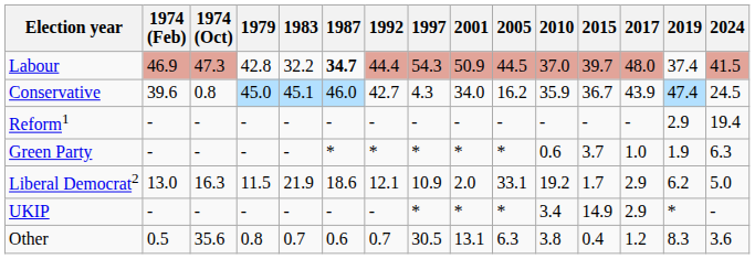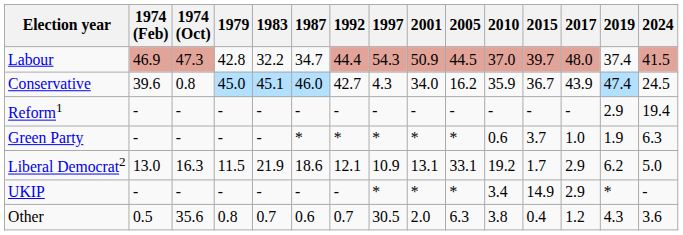 <table class="wikitable">
 <tr>
 <th>Election year</th>
 <th>1974<br>(Feb)</th>
 <th>1974<br>(Oct)</th>
 <th>1979</th>
 <th>1983</th>
 <th>1987</th>
 <th>1992</th>
 <th>1997</th>
 <th>2001</th>
 <th>2005</th>
 <th>2010</th>
 <th>2015</th>
 <th>2017</th>
 <th>2019</th>
 <th>2024</th>
 </tr>
 <tr>
 <td><a href='#'>Labour</a></td>
 <td style="background-color:#e2a499;">46.9</td>
 <td style="background-color:#e2a499;">47.3</td>
 <td>42.8</td>
 <td>32.2</td>
-<td><strong>34.7</strong></td>
+<td>34.7</td>
 <td style="background-color:#e2a499;">44.4</td>
 <td style="background-color:#e2a499;">54.3</td>
 <td style="background-color:#e2a499;">50.9</td>
 <td style="background-color:#e2a499;">44.5</td>
 <td style="background-color:#e2a499;">37.0</td>
 <td style="background-color:#e2a499;">39.7</td>
 <td style="background-color:#e2a499;">48.0</td>
 <td>37.4</td>
 <td style="background-color:#e2a499;">41.5</td>
 </tr>
 <tr>
 <td><a href='#'>Conservative</a></td>
 <td>39.6</td>
 <td>0.8</td>
 <td style="background:#B3E0FF">45.0</td>
 <td style="background:#B3E0FF">45.1</td>
 <td style="background:#B3E0FF">46.0</td>
 <td>42.7</td>
 <td>4.3</td>
 <td>34.0</td>
 <td>16.2</td>
 <td>35.9</td>
 <td>36.7</td>
 <td>43.9</td>
 <td style="background:#B3E0FF">47.4</td>
 <td>24.5</td>
 </tr>
 <tr>
 <td><a href='#'>Reform</a><sup>1</sup></td>
 <td>-</td>
 <td>-</td>
 <td>-</td>
 <td>-</td>
 <td>-</td>
 <td>-</td>
 <td>-</td>
 <td>-</td>
 <td>-</td>
 <td>-</td>
 <td>-</td>
 <td>-</td>
 <td>2.9</td>
 <td>19.4</td>
 </tr>
 <tr>
 <td><a href='#'>Green Party</a></td>
 <td>-</td>
 <td>-</td>
 <td>-</td>
 <td>-</td>
 <td>*</td>
 <td>*</td>
 <td>*</td>
 <td>*</td>
 <td>*</td>
 <td>0.6</td>
 <td>3.7</td>
 <td>1.0</td>
 <td>1.9</td>
 <td>6.3</td>
 </tr>
 <tr>
 <td><a href='#'>Liberal Democrat</a><sup>2</sup></td>
 <td>13.0</td>
 <td>16.3</td>
 <td>11.5</td>
 <td>21.9</td>
 <td>18.6</td>
 <td>12.1</td>
 <td>10.9</td>
-<td>2.0</td>
+<td>13.1</td>
 <td>33.1</td>
 <td>19.2</td>
 <td>1.7</td>
 <td>2.9</td>
 <td>6.2</td>
 <td>5.0</td>
 </tr>
 <tr>
 <td><a href='#'>UKIP</a></td>
 <td>-</td>
 <td>-</td>
 <td>-</td>
 <td>-</td>
 <td>-</td>
 <td>-</td>
 <td>*</td>
 <td>*</td>
 <td>*</td>
 <td>3.4</td>
 <td>14.9</td>
 <td>2.9</td>
 <td>*</td>
 <td>-</td>
 </tr>
 <tr>
 <td>Other</td>
 <td>0.5</td>
 <td>35.6</td>
 <td>0.8</td>
 <td>0.7</td>
 <td>0.6</td>
 <td>0.7</td>
 <td>30.5</td>
-<td>13.1</td>
+<td>2.0</td>
 <td>6.3</td>
 <td>3.8</td>
 <td>0.4</td>
 <td>1.2</td>
-<td>8.3</td>
+<td>4.3</td>
 <td>3.6</td>
 </tr>
 </table>
